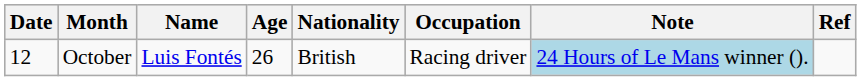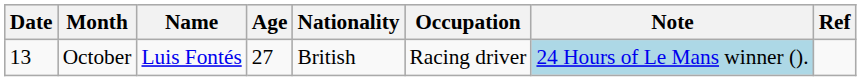 <table class="wikitable" style="font-size:85%;">
 <tr>
 <th>Date</th>
 <th>Month</th>
 <th>Name</th>
 <th>Age</th>
 <th>Nationality</th>
 <th>Occupation</th>
 <th>Note</th>
 <th>Ref</th>
 </tr>
 <tr>
-<td>12</td>
+<td>13</td>
 <td>October</td>
 <td><a href='#'>Luis Fontés</a></td>
-<td>26</td>
+<td>27</td>
 <td>British</td>
 <td>Racing driver</td>
 <td style="background: lightblue;"><a href='#'>24 Hours of Le Mans</a> winner ().</td>
 <td></td>
 </tr>
 </table>
